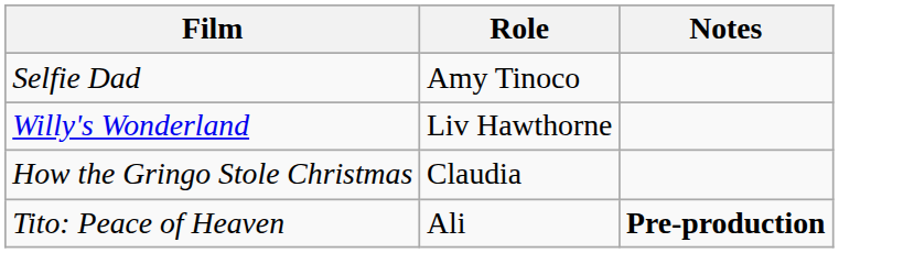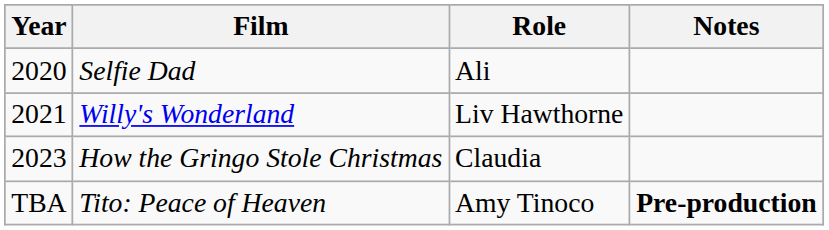 <table class="wikitable sortable">
 <tr>
+<th>Year</th>
 <th>Film</th>
 <th>Role</th>
 <th>Notes</th>
 </tr>
 <tr>
+<td>2020</td>
 <td><em>Selfie Dad</em></td>
-<td>Amy Tinoco</td>
+<td>Ali</td>
 <td></td>
 </tr>
 <tr>
+<td>2021</td>
 <td><em><a href='#'>Willy's Wonderland</a></em></td>
 <td>Liv Hawthorne</td>
 <td></td>
 </tr>
 <tr>
+<td>2023</td>
 <td><em>How the Gringo Stole Christmas</em></td>
 <td>Claudia</td>
 <td></td>
 </tr>
 <tr>
+<td>TBA</td>
 <td><em>Tito: Peace of Heaven</em></td>
-<td>Ali</td>
+<td>Amy Tinoco</td>
 <td><strong>Pre-production</strong></td>
 </tr>
 </table>
